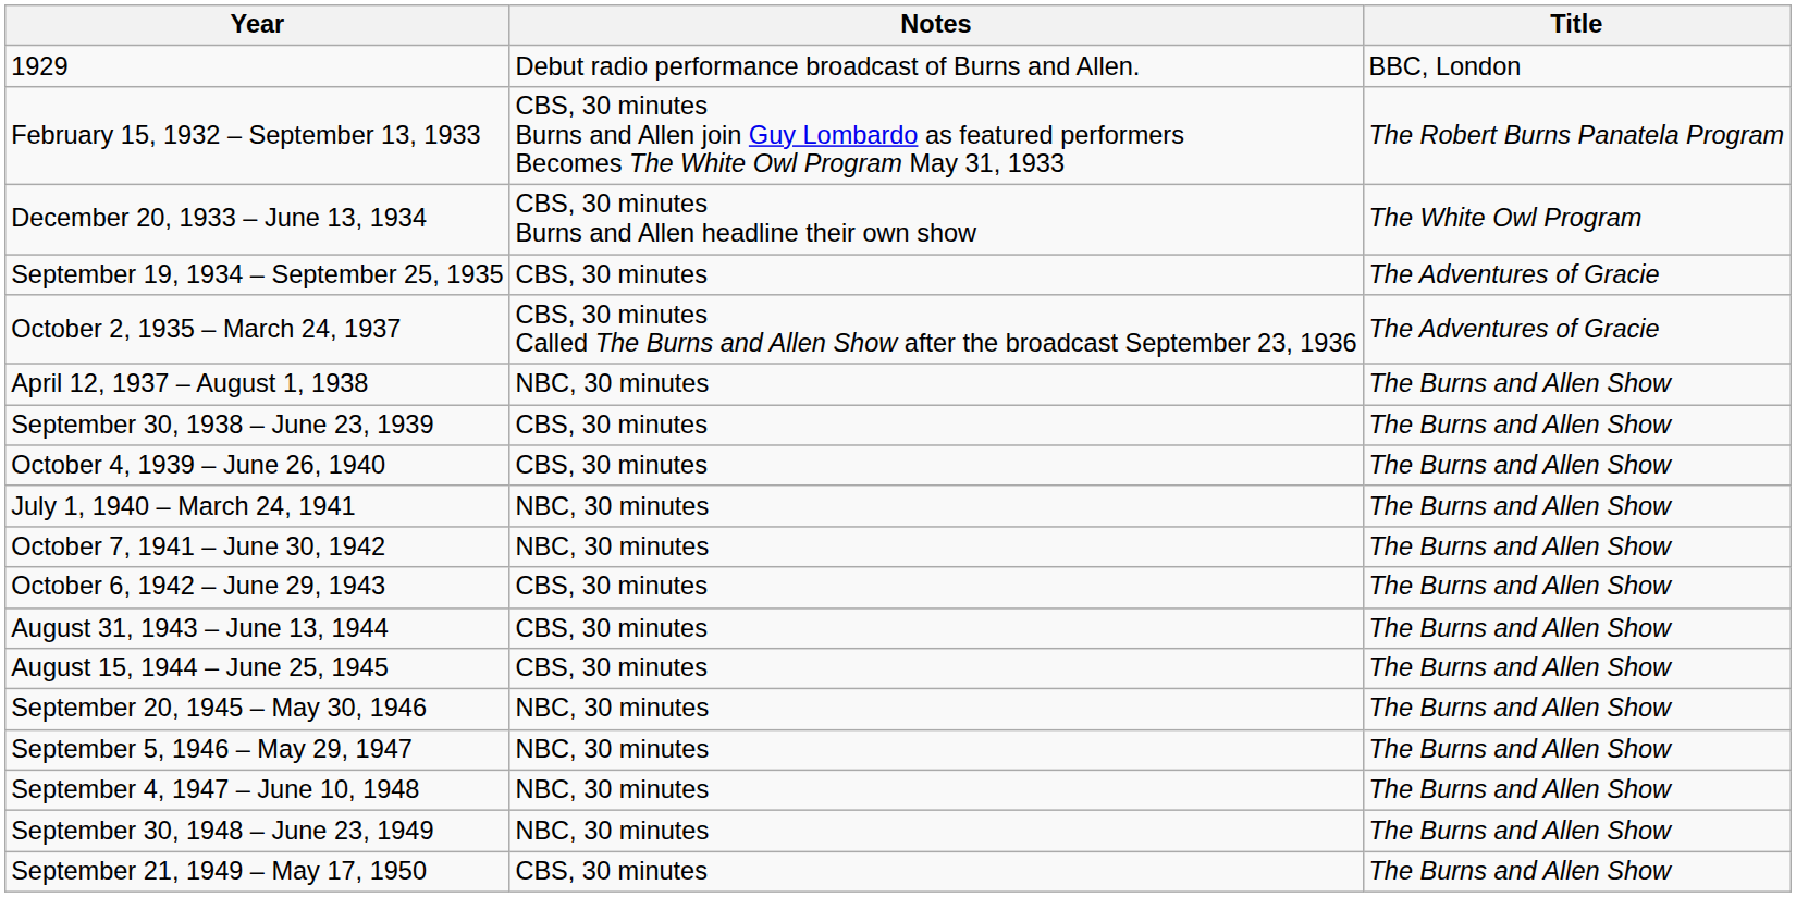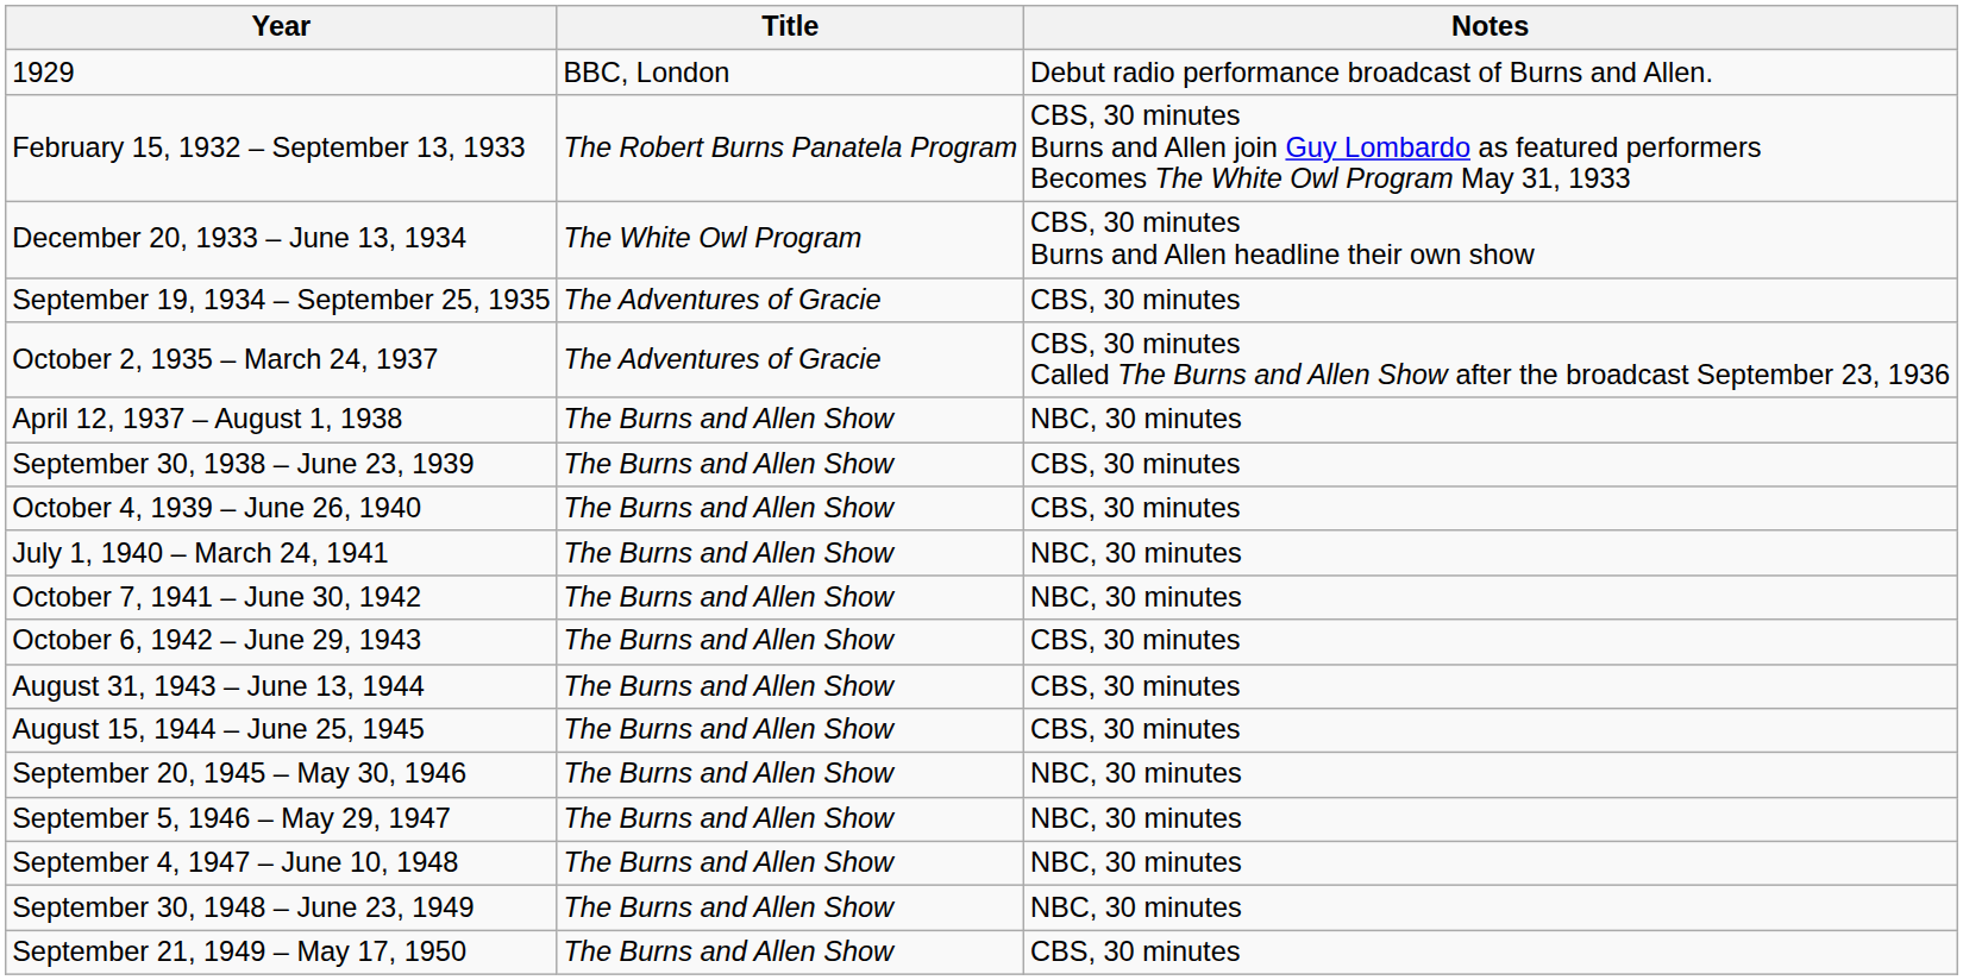 <table class="wikitable">
 <tr>
 <th>Year</th>
+<th>Title</th>
 <th class="unsortable">Notes</th>
-<th>Title</th>
 </tr>
 <tr>
 <td>1929</td>
+<td>BBC, London</td>
 <td>Debut radio performance broadcast of Burns and Allen.<br></td>
-<td>BBC, London</td>
 </tr>
 <tr>
 <td>February 15, 1932 – September 13, 1933</td>
+<td><em>The Robert Burns Panatela Program</em></td>
 <td>CBS, 30 minutes<br>Burns and Allen join <a href='#'>Guy Lombardo</a> as featured performers<br>Becomes <em>The White Owl Program</em> May 31, 1933</td>
-<td><em>The Robert Burns Panatela Program</em></td>
 </tr>
 <tr>
 <td>December 20, 1933 – June 13, 1934</td>
+<td><em>The White Owl Program</em></td>
 <td>CBS, 30 minutes<br>Burns and Allen headline their own show</td>
-<td><em>The White Owl Program</em></td>
 </tr>
 <tr>
 <td>September 19, 1934 – September 25, 1935</td>
+<td><em>The Adventures of Gracie</em></td>
 <td>CBS, 30 minutes</td>
-<td><em>The Adventures of Gracie</em></td>
 </tr>
 <tr>
 <td>October 2, 1935 – March 24, 1937</td>
+<td><em>The Adventures of Gracie</em></td>
 <td>CBS, 30 minutes<br>Called <em>The Burns and Allen Show</em> after the broadcast September 23, 1936</td>
-<td><em>The Adventures of Gracie</em></td>
 </tr>
 <tr>
 <td>April 12, 1937 – August 1, 1938</td>
+<td><em>The Burns and Allen Show</em></td>
 <td>NBC, 30 minutes</td>
-<td><em>The Burns and Allen Show</em></td>
 </tr>
 <tr>
 <td>September 30, 1938 – June 23, 1939</td>
+<td><em>The Burns and Allen Show</em></td>
 <td>CBS, 30 minutes</td>
-<td><em>The Burns and Allen Show</em></td>
 </tr>
 <tr>
 <td>October 4, 1939 – June 26, 1940</td>
+<td><em>The Burns and Allen Show</em></td>
 <td>CBS, 30 minutes</td>
-<td><em>The Burns and Allen Show</em></td>
 </tr>
 <tr>
 <td>July 1, 1940 – March 24, 1941</td>
+<td><em>The Burns and Allen Show</em></td>
 <td>NBC, 30 minutes</td>
-<td><em>The Burns and Allen Show</em></td>
 </tr>
 <tr>
 <td>October 7, 1941 – June 30, 1942</td>
+<td><em>The Burns and Allen Show</em></td>
 <td>NBC, 30 minutes</td>
-<td><em>The Burns and Allen Show</em></td>
 </tr>
 <tr>
 <td>October 6, 1942 – June 29, 1943</td>
+<td><em>The Burns and Allen Show</em></td>
 <td>CBS, 30 minutes</td>
-<td><em>The Burns and Allen Show</em></td>
 </tr>
 <tr>
 <td>August 31, 1943 – June 13, 1944</td>
+<td><em>The Burns and Allen Show</em></td>
 <td>CBS, 30 minutes</td>
-<td><em>The Burns and Allen Show</em></td>
 </tr>
 <tr>
 <td>August 15, 1944 – June 25, 1945</td>
+<td><em>The Burns and Allen Show</em></td>
 <td>CBS, 30 minutes</td>
-<td><em>The Burns and Allen Show</em></td>
 </tr>
 <tr>
 <td>September 20, 1945 – May 30, 1946</td>
+<td><em>The Burns and Allen Show</em></td>
 <td>NBC, 30 minutes</td>
-<td><em>The Burns and Allen Show</em></td>
 </tr>
 <tr>
 <td>September 5, 1946 – May 29, 1947</td>
+<td><em>The Burns and Allen Show</em></td>
 <td>NBC, 30 minutes</td>
-<td><em>The Burns and Allen Show</em></td>
 </tr>
 <tr>
 <td>September 4, 1947 – June 10, 1948</td>
+<td><em>The Burns and Allen Show</em></td>
 <td>NBC, 30 minutes</td>
-<td><em>The Burns and Allen Show</em></td>
 </tr>
 <tr>
 <td>September 30, 1948 – June 23, 1949</td>
+<td><em>The Burns and Allen Show</em></td>
 <td>NBC, 30 minutes</td>
-<td><em>The Burns and Allen Show</em></td>
 </tr>
 <tr>
 <td>September 21, 1949 – May 17, 1950</td>
+<td><em>The Burns and Allen Show</em></td>
 <td>CBS, 30 minutes</td>
-<td><em>The Burns and Allen Show</em></td>
 </tr>
 </table>
